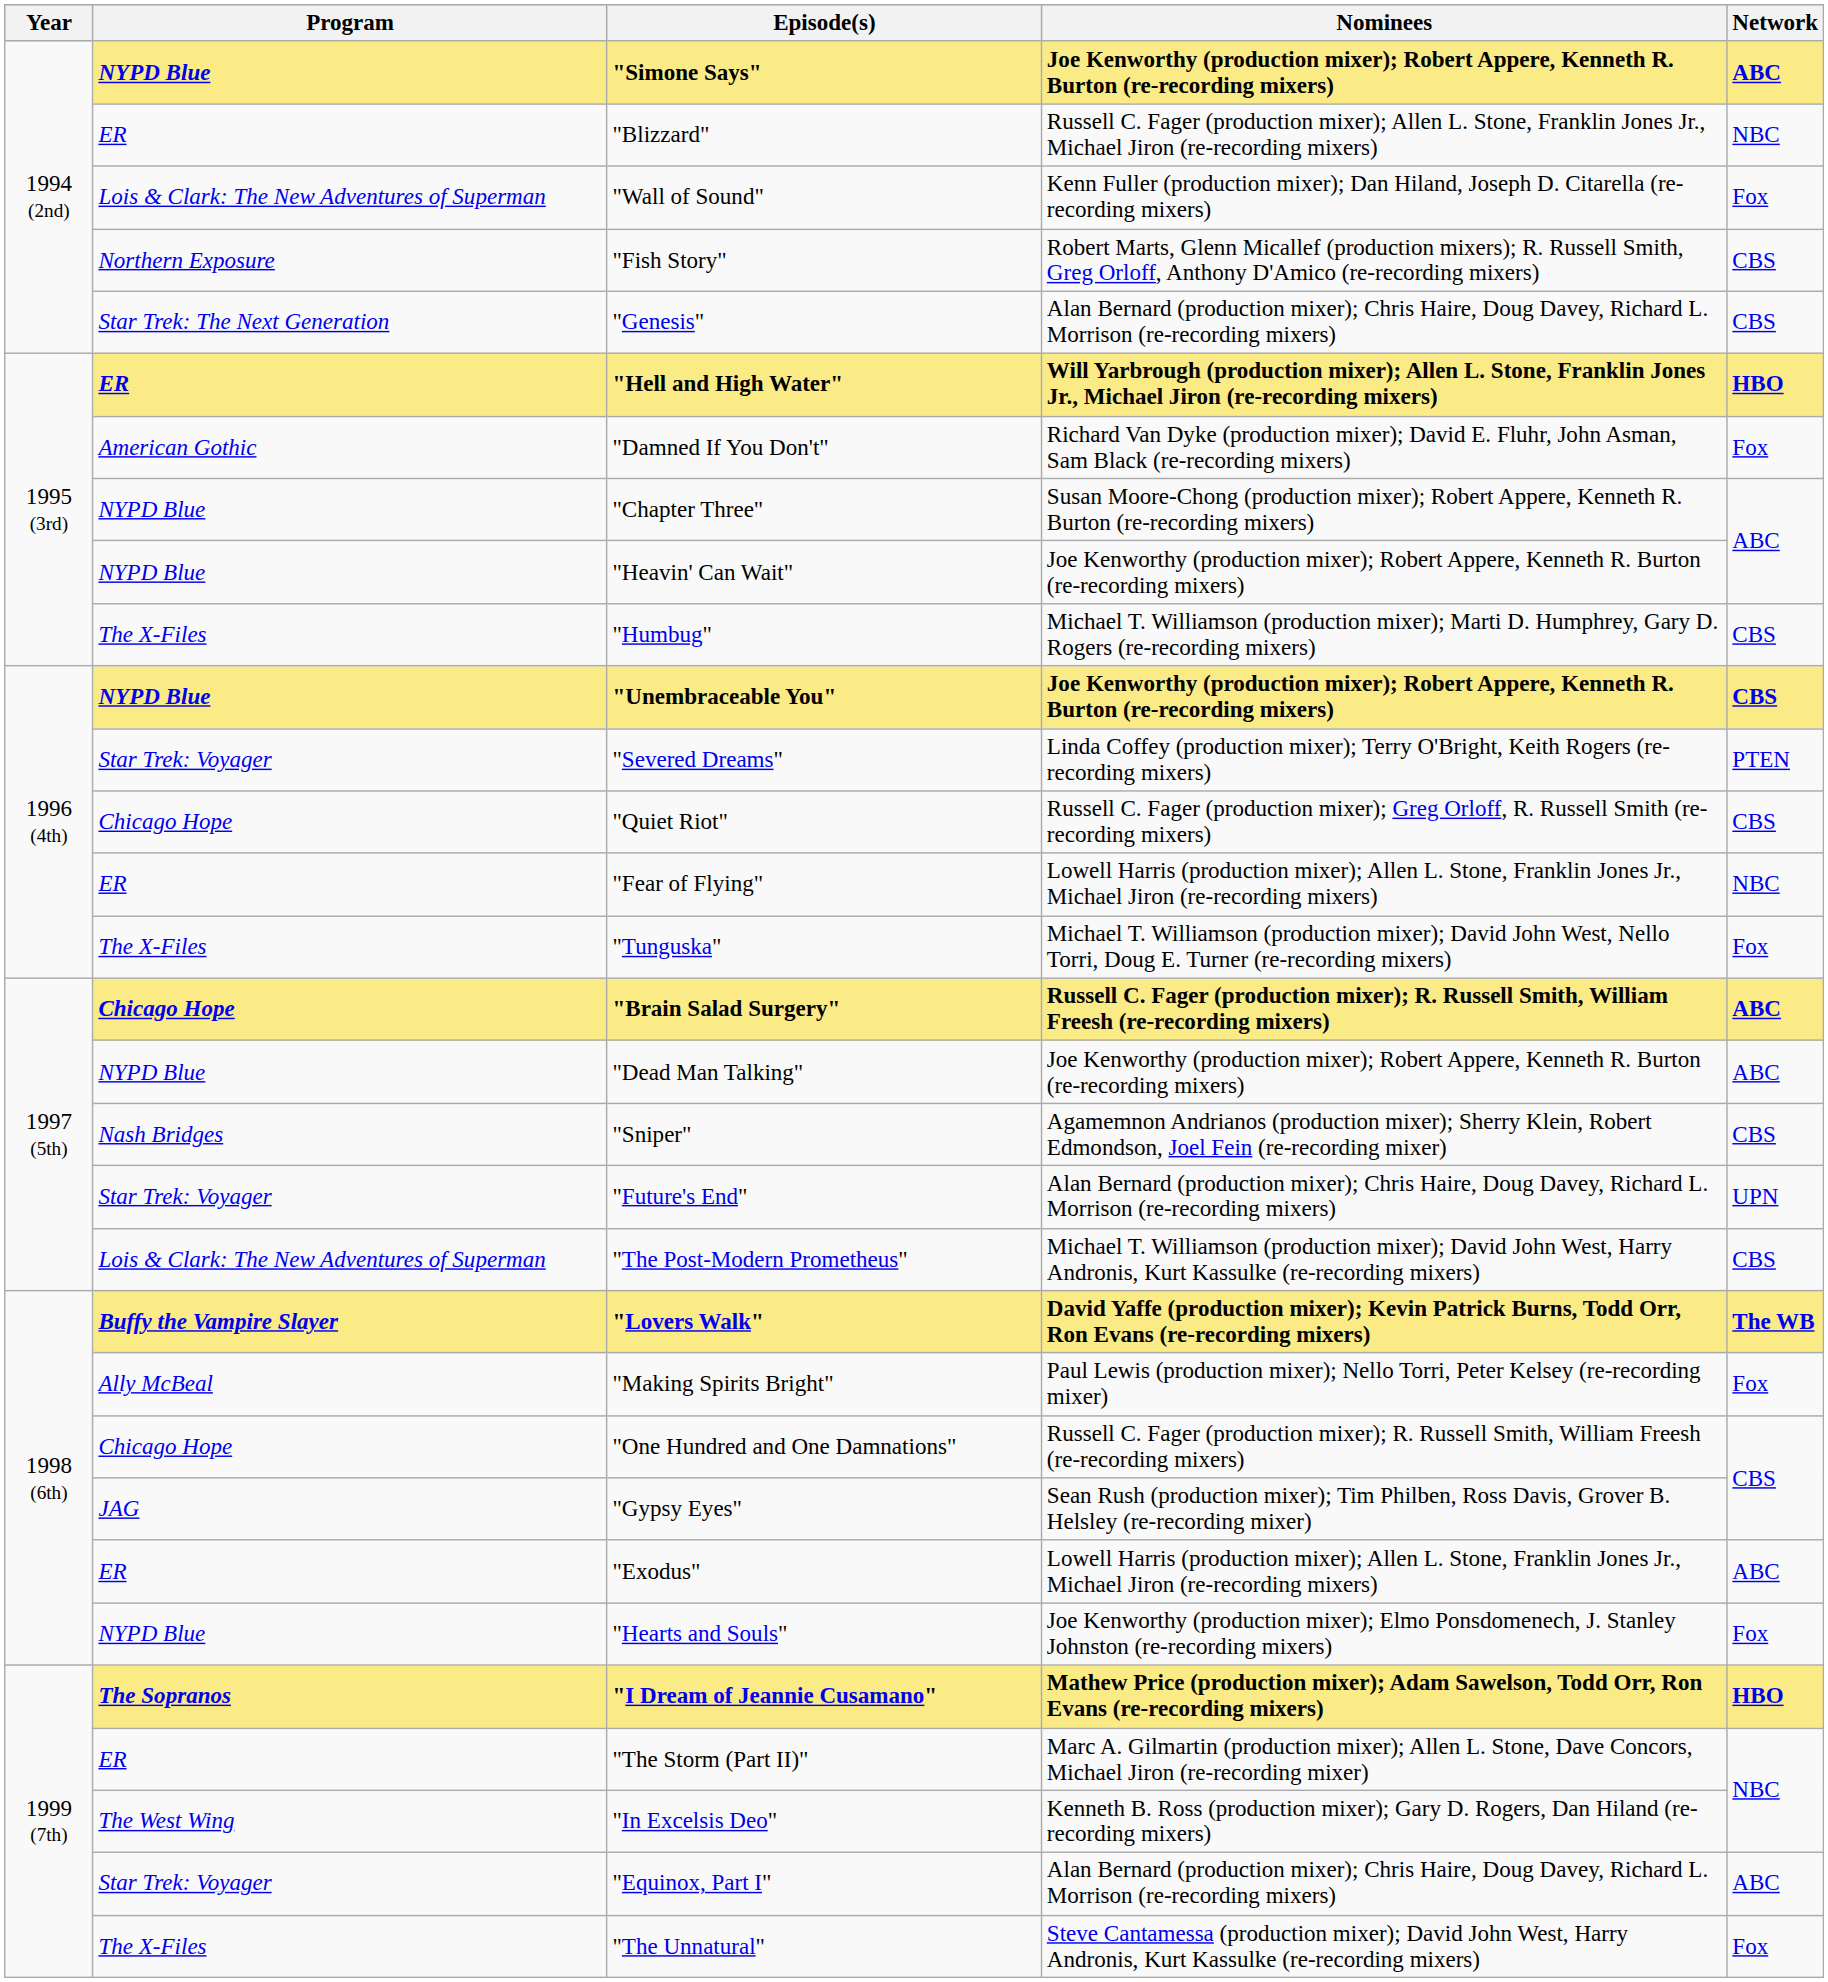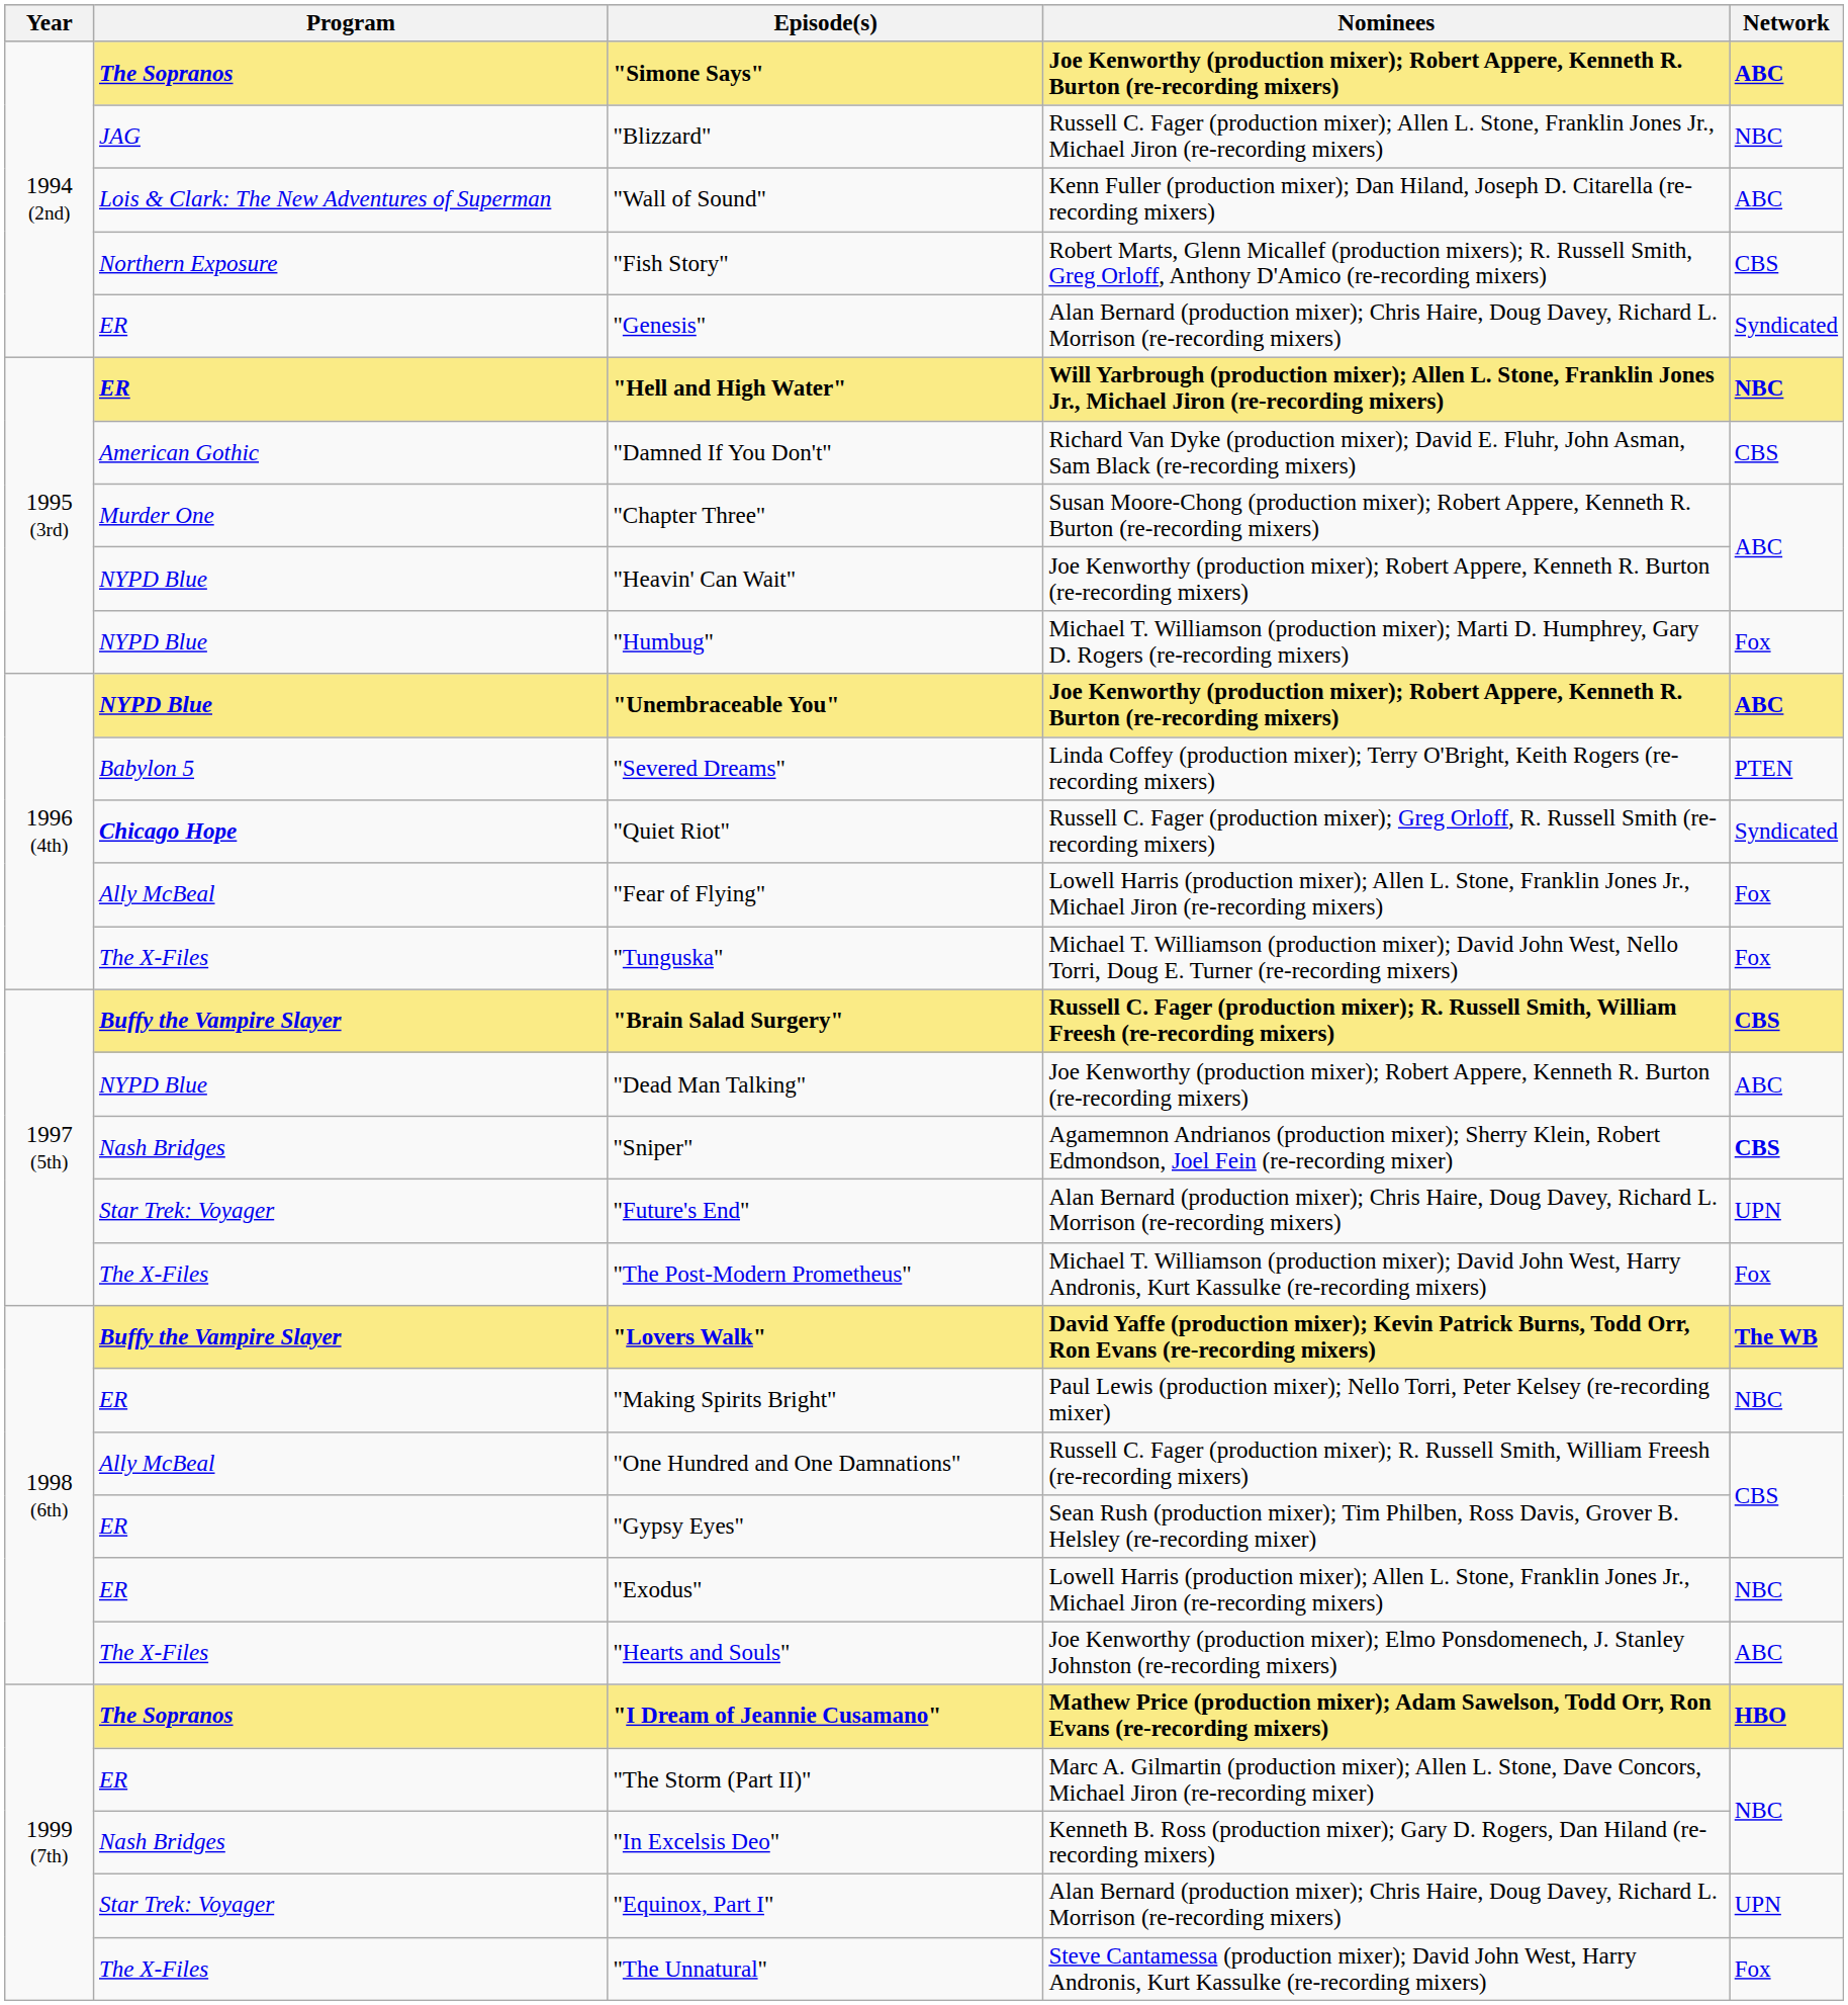 <table class="wikitable" style="width:100%">
 <tr bgcolor="#bebebe">
 <th width="5%">Year</th>
 <th width="30%">Program</th>
 <th width="25%">Episode(s)</th>
 <th width="40%">Nominees</th>
 <th width="5%">Network</th>
 </tr>
 <tr>
 <td rowspan="5" style="text-align:center;">1994 <br><small>(2nd)</small><br></td>
-<td style="background:#FAEB86;"><strong><em><a href='#'>NYPD Blue</a></em></strong></td>
+<td style="background:#FAEB86;"><strong><em><a href='#'>The Sopranos</a></em></strong></td>
 <td style="background:#FAEB86;"><strong>"Simone Says"</strong></td>
 <td style="background:#FAEB86;"><strong>Joe Kenworthy (production mixer); Robert Appere, Kenneth R. Burton (re-recording mixers)</strong></td>
 <td style="background:#FAEB86;"><strong><a href='#'>ABC</a></strong></td>
 </tr>
 <tr>
-<td><em><a href='#'>ER</a></em></td>
+<td><em><a href='#'>JAG</a></em></td>
 <td>"Blizzard"</td>
 <td>Russell C. Fager (production mixer); Allen L. Stone, Franklin Jones Jr., Michael Jiron (re-recording mixers)</td>
 <td><a href='#'>NBC</a></td>
 </tr>
 <tr>
 <td><em><a href='#'>Lois & Clark: The New Adventures of Superman</a></em></td>
 <td>"Wall of Sound"</td>
 <td>Kenn Fuller (production mixer); Dan Hiland, Joseph D. Citarella (re-recording mixers)</td>
-<td><a href='#'>Fox</a></td>
+<td><a href='#'>ABC</a></td>
 </tr>
 <tr>
 <td><em><a href='#'>Northern Exposure</a></em></td>
 <td>"Fish Story"</td>
 <td>Robert Marts, Glenn Micallef (production mixers); R. Russell Smith, <a href='#'>Greg Orloff</a>, Anthony D'Amico (re-recording mixers)</td>
 <td><a href='#'>CBS</a></td>
 </tr>
 <tr>
-<td><em><a href='#'>Star Trek: The Next Generation</a></em></td>
+<td><em><a href='#'>ER</a></em></td>
 <td>"<a href='#'>Genesis</a>"</td>
 <td>Alan Bernard (production mixer); Chris Haire, Doug Davey, Richard L. Morrison (re-recording mixers)</td>
-<td><a href='#'>CBS</a></td>
+<td><a href='#'>Syndicated</a></td>
 </tr>
 <tr>
 <td rowspan="5" style="text-align:center;">1995 <br><small>(3rd)</small><br></td>
 <td style="background:#FAEB86;"><strong><em><a href='#'>ER</a></em></strong></td>
 <td style="background:#FAEB86;"><strong>"Hell and High Water" </strong></td>
 <td style="background:#FAEB86;"><strong>Will Yarbrough (production mixer); Allen L. Stone, Franklin Jones Jr., Michael Jiron (re-recording mixers)</strong></td>
-<td style="background:#FAEB86;"><strong><a href='#'>HBO</a></strong></td>
+<td style="background:#FAEB86;"><strong><a href='#'>NBC</a></strong></td>
 </tr>
 <tr>
 <td><em><a href='#'>American Gothic</a></em></td>
 <td>"Damned If You Don't"</td>
 <td>Richard Van Dyke (production mixer); David E. Fluhr, John Asman, Sam Black (re-recording mixers)</td>
-<td><a href='#'>Fox</a></td>
+<td><a href='#'>CBS</a></td>
 </tr>
 <tr>
-<td><em><a href='#'>NYPD Blue</a></em></td>
+<td><em><a href='#'>Murder One</a></em></td>
 <td>"Chapter Three"</td>
 <td>Susan Moore-Chong (production mixer); Robert Appere, Kenneth R. Burton (re-recording mixers)</td>
 <td rowspan="2"><a href='#'>ABC</a></td>
 </tr>
 <tr>
 <td><em><a href='#'>NYPD Blue</a></em></td>
 <td>"Heavin' Can Wait"</td>
 <td>Joe Kenworthy (production mixer); Robert Appere, Kenneth R. Burton (re-recording mixers)</td>
 </tr>
 <tr>
-<td><em><a href='#'>The X-Files</a></em></td>
+<td><em><a href='#'>NYPD Blue</a></em></td>
 <td>"<a href='#'>Humbug</a>"</td>
 <td>Michael T. Williamson (production mixer); Marti D. Humphrey, Gary D. Rogers (re-recording mixers)</td>
-<td><a href='#'>CBS</a></td>
+<td><a href='#'>Fox</a></td>
 </tr>
 <tr>
 <td rowspan="5" style="text-align:center;">1996 <br><small>(4th)</small><br></td>
 <td style="background:#FAEB86;"><strong><em><a href='#'>NYPD Blue</a></em></strong></td>
 <td style="background:#FAEB86;"><strong>"Unembraceable You" </strong></td>
 <td style="background:#FAEB86;"><strong>Joe Kenworthy (production mixer); Robert Appere, Kenneth R. Burton (re-recording mixers)</strong></td>
-<td style="background:#FAEB86;"><strong><a href='#'>CBS</a></strong></td>
+<td style="background:#FAEB86;"><strong><a href='#'>ABC</a></strong></td>
 </tr>
 <tr>
-<td><em><a href='#'>Star Trek: Voyager</a></em></td>
+<td><em><a href='#'>Babylon 5</a></em></td>
 <td>"<a href='#'>Severed Dreams</a>"</td>
 <td>Linda Coffey (production mixer); Terry O'Bright, Keith Rogers (re-recording mixers)</td>
 <td><a href='#'>PTEN</a></td>
 </tr>
 <tr>
-<td><em><a href='#'>Chicago Hope</a></em></td>
+<td><strong><em><a href='#'>Chicago Hope</a></em></strong></td>
 <td>"Quiet Riot"</td>
 <td>Russell C. Fager (production mixer); <a href='#'>Greg Orloff</a>, R. Russell Smith (re-recording mixers)</td>
-<td><a href='#'>CBS</a></td>
+<td><a href='#'>Syndicated</a></td>
 </tr>
 <tr>
-<td><em><a href='#'>ER</a></em></td>
+<td><em><a href='#'>Ally McBeal</a></em></td>
 <td>"Fear of Flying"</td>
 <td>Lowell Harris (production mixer); Allen L. Stone, Franklin Jones Jr., Michael Jiron (re-recording mixers)</td>
-<td><a href='#'>NBC</a></td>
+<td><a href='#'>Fox</a></td>
 </tr>
 <tr>
 <td><em><a href='#'>The X-Files</a></em></td>
 <td>"<a href='#'>Tunguska</a>"</td>
 <td>Michael T. Williamson (production mixer); David John West, Nello Torri, Doug E. Turner (re-recording mixers)</td>
 <td><a href='#'>Fox</a></td>
 </tr>
 <tr>
 <td rowspan="5" style="text-align:center;">1997 <br><small>(5th)</small><br></td>
-<td style="background:#FAEB86;"><strong><em><a href='#'>Chicago Hope</a></em></strong></td>
+<td style="background:#FAEB86;"><strong><em><a href='#'>Buffy the Vampire Slayer</a></em></strong></td>
 <td style="background:#FAEB86;"><strong>"Brain Salad Surgery" </strong></td>
 <td style="background:#FAEB86;"><strong>Russell C. Fager (production mixer); R. Russell Smith, William Freesh (re-recording mixers)</strong></td>
-<td style="background:#FAEB86;"><strong><a href='#'>ABC</a></strong></td>
+<td style="background:#FAEB86;"><strong><a href='#'>CBS</a></strong></td>
 </tr>
 <tr>
 <td><em><a href='#'>NYPD Blue</a></em></td>
 <td>"Dead Man Talking"</td>
 <td>Joe Kenworthy (production mixer); Robert Appere, Kenneth R. Burton (re-recording mixers)</td>
 <td><a href='#'>ABC</a></td>
 </tr>
 <tr>
 <td><em><a href='#'>Nash Bridges</a></em></td>
 <td>"Sniper"</td>
 <td>Agamemnon Andrianos (production mixer); Sherry Klein, Robert Edmondson, <a href='#'>Joel Fein</a> (re-recording mixer)</td>
-<td><a href='#'>CBS</a></td>
+<td><strong><a href='#'>CBS</a></strong></td>
 </tr>
 <tr>
 <td><em><a href='#'>Star Trek: Voyager</a></em></td>
 <td>"<a href='#'>Future's End</a>"</td>
 <td>Alan Bernard (production mixer); Chris Haire, Doug Davey, Richard L. Morrison (re-recording mixers)</td>
 <td><a href='#'>UPN</a></td>
 </tr>
 <tr>
-<td><em><a href='#'>Lois & Clark: The New Adventures of Superman</a></em></td>
+<td><em><a href='#'>The X-Files</a></em></td>
 <td>"<a href='#'>The Post-Modern Prometheus</a>"</td>
 <td>Michael T. Williamson (production mixer); David John West, Harry Andronis, Kurt Kassulke (re-recording mixers)</td>
-<td><a href='#'>CBS</a></td>
+<td><a href='#'>Fox</a></td>
 </tr>
 <tr>
 <td rowspan="6" style="text-align:center;">1998 <br><small>(6th)</small><br></td>
 <td style="background:#FAEB86;"><strong><em><a href='#'>Buffy the Vampire Slayer</a></em></strong></td>
 <td style="background:#FAEB86;"><strong>"<a href='#'>Lovers Walk</a>"</strong></td>
 <td style="background:#FAEB86;"><strong>David Yaffe (production mixer); Kevin Patrick Burns, Todd Orr, Ron Evans (re-recording mixers)</strong></td>
 <td style="background:#FAEB86;"><strong><a href='#'>The WB</a></strong></td>
 </tr>
 <tr>
-<td><em><a href='#'>Ally McBeal</a></em></td>
+<td><em><a href='#'>ER</a></em></td>
 <td>"Making Spirits Bright"</td>
 <td>Paul Lewis (production mixer); Nello Torri, Peter Kelsey (re-recording mixer)</td>
-<td><a href='#'>Fox</a></td>
+<td><a href='#'>NBC</a></td>
 </tr>
 <tr>
-<td><em><a href='#'>Chicago Hope</a></em></td>
+<td><em><a href='#'>Ally McBeal</a></em></td>
 <td>"One Hundred and One Damnations"</td>
 <td>Russell C. Fager (production mixer); R. Russell Smith, William Freesh (re-recording mixers)</td>
 <td rowspan="2"><a href='#'>CBS</a></td>
 </tr>
 <tr>
-<td><em><a href='#'>JAG</a></em></td>
+<td><em><a href='#'>ER</a></em></td>
 <td>"Gypsy Eyes"</td>
 <td>Sean Rush (production mixer); Tim Philben, Ross Davis, Grover B. Helsley (re-recording mixer)</td>
 </tr>
 <tr>
 <td><em><a href='#'>ER</a></em></td>
 <td>"Exodus"</td>
 <td>Lowell Harris (production mixer); Allen L. Stone, Franklin Jones Jr., Michael Jiron (re-recording mixers)</td>
-<td><a href='#'>ABC</a></td>
+<td><a href='#'>NBC</a></td>
 </tr>
 <tr>
-<td><em><a href='#'>NYPD Blue</a></em></td>
+<td><em><a href='#'>The X-Files</a></em></td>
 <td>"<a href='#'>Hearts and Souls</a>"</td>
 <td>Joe Kenworthy (production mixer); Elmo Ponsdomenech, J. Stanley Johnston (re-recording mixers)</td>
-<td><a href='#'>Fox</a></td>
+<td><a href='#'>ABC</a></td>
 </tr>
 <tr>
 <td rowspan="5" style="text-align:center;">1999 <br><small>(7th)</small><br></td>
 <td style="background:#FAEB86;"><strong><em><a href='#'>The Sopranos</a></em></strong></td>
 <td style="background:#FAEB86;"><strong>"<a href='#'>I Dream of Jeannie Cusamano</a>"</strong></td>
 <td style="background:#FAEB86;"><strong>Mathew Price (production mixer); Adam Sawelson, Todd Orr, Ron Evans (re-recording mixers)</strong></td>
 <td style="background:#FAEB86;"><strong><a href='#'>HBO</a></strong></td>
 </tr>
 <tr>
 <td><em><a href='#'>ER</a></em></td>
 <td>"The Storm (Part II)"</td>
 <td>Marc A. Gilmartin (production mixer); Allen L. Stone, Dave Concors, Michael Jiron (re-recording mixer)</td>
 <td rowspan="2"><a href='#'>NBC</a></td>
 </tr>
 <tr>
-<td><em><a href='#'>The West Wing</a></em></td>
+<td><em><a href='#'>Nash Bridges</a></em></td>
 <td>"<a href='#'>In Excelsis Deo</a>"</td>
 <td>Kenneth B. Ross (production mixer); Gary D. Rogers, Dan Hiland (re-recording mixers)</td>
 </tr>
 <tr>
 <td><em><a href='#'>Star Trek: Voyager</a></em></td>
 <td>"<a href='#'>Equinox, Part I</a>"</td>
 <td>Alan Bernard (production mixer); Chris Haire, Doug Davey, Richard L. Morrison (re-recording mixers)</td>
-<td><a href='#'>ABC</a></td>
+<td><a href='#'>UPN</a></td>
 </tr>
 <tr>
 <td><em><a href='#'>The X-Files</a></em></td>
 <td>"<a href='#'>The Unnatural</a>"</td>
 <td><a href='#'>Steve Cantamessa</a> (production mixer); David John West, Harry Andronis, Kurt Kassulke (re-recording mixers)</td>
 <td><a href='#'>Fox</a></td>
 </tr>
 <tr>
 </tr>
 </table>
